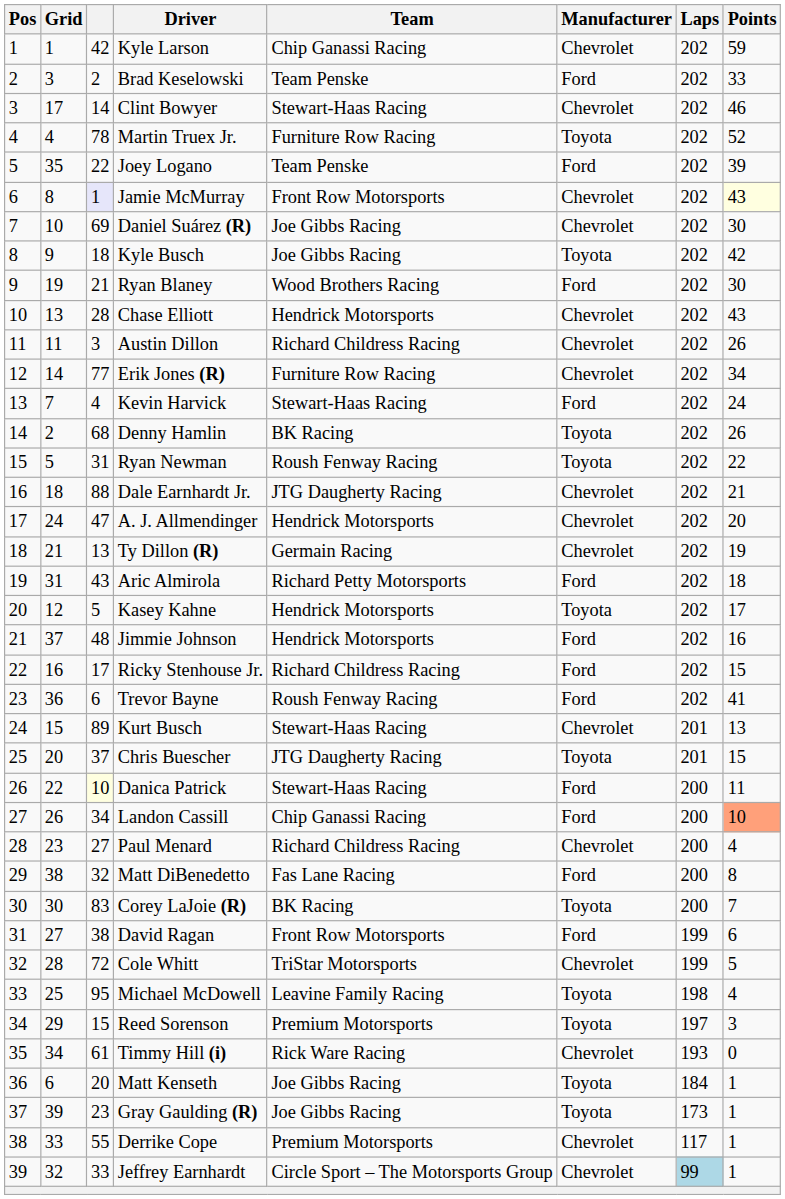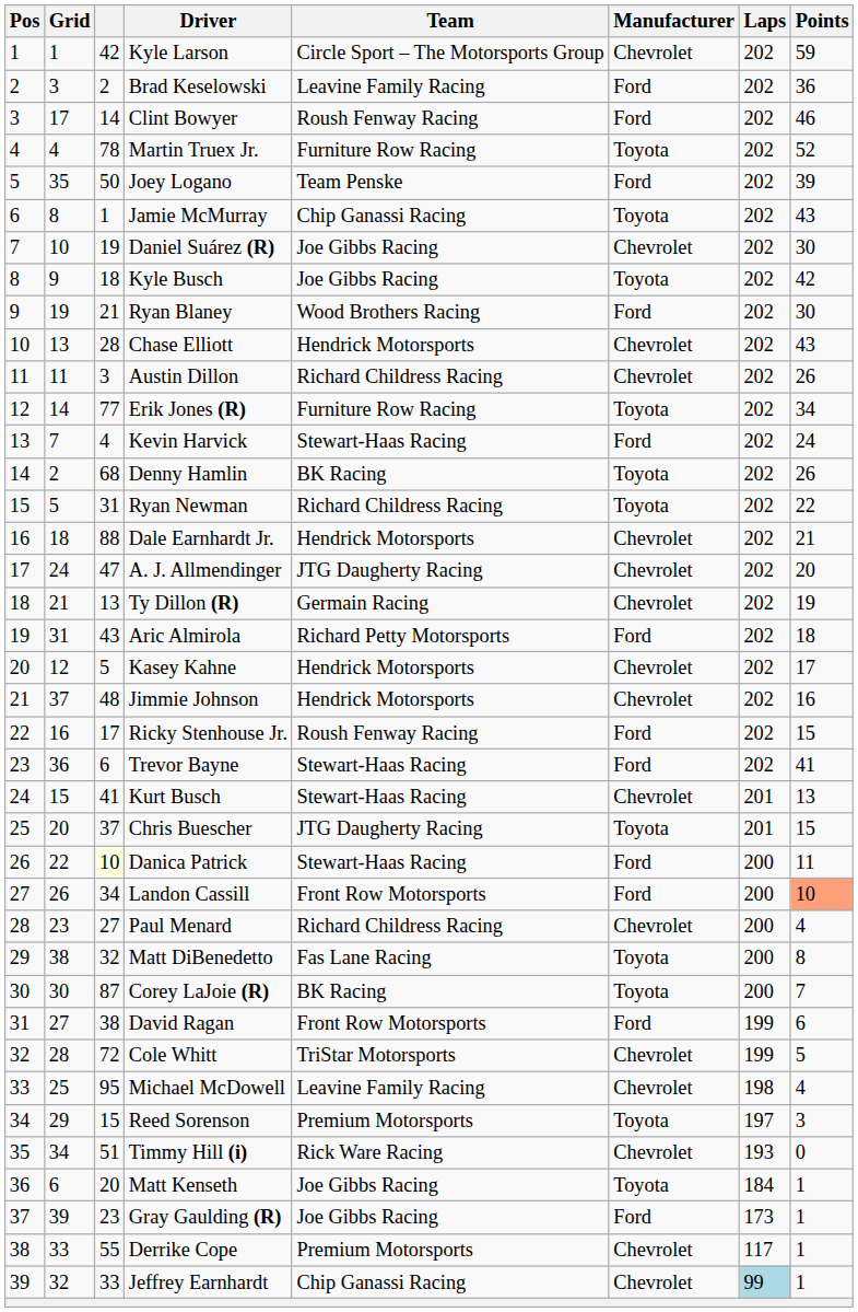 <table class="wikitable" style="font-size:98%">
 <tr>
 <th>Pos</th>
 <th>Grid</th>
 <th></th>
 <th>Driver</th>
 <th>Team</th>
 <th>Manufacturer</th>
 <th>Laps</th>
 <th>Points</th>
 </tr>
 <tr>
 <td>1</td>
 <td>1</td>
 <td>42</td>
 <td>Kyle Larson</td>
-<td>Chip Ganassi Racing</td>
+<td>Circle Sport – The Motorsports Group</td>
 <td>Chevrolet</td>
 <td>202</td>
 <td>59</td>
 </tr>
 <tr>
 <td>2</td>
 <td>3</td>
 <td>2</td>
 <td>Brad Keselowski</td>
-<td>Team Penske</td>
+<td>Leavine Family Racing</td>
 <td>Ford</td>
 <td>202</td>
-<td>33</td>
+<td>36</td>
 </tr>
 <tr>
 <td>3</td>
 <td>17</td>
 <td>14</td>
 <td>Clint Bowyer</td>
-<td>Stewart-Haas Racing</td>
-<td>Chevrolet</td>
+<td>Roush Fenway Racing</td>
+<td>Ford</td>
 <td>202</td>
 <td>46</td>
 </tr>
 <tr>
 <td>4</td>
 <td>4</td>
 <td>78</td>
 <td>Martin Truex Jr.</td>
 <td>Furniture Row Racing</td>
 <td>Toyota</td>
 <td>202</td>
 <td>52</td>
 </tr>
 <tr>
 <td>5</td>
 <td>35</td>
-<td>22</td>
+<td>50</td>
 <td>Joey Logano</td>
 <td>Team Penske</td>
 <td>Ford</td>
 <td>202</td>
 <td>39</td>
 </tr>
 <tr>
 <td>6</td>
 <td>8</td>
-<td style="background: lavender;">1</td>
+<td>1</td>
 <td>Jamie McMurray</td>
-<td>Front Row Motorsports</td>
-<td>Chevrolet</td>
+<td>Chip Ganassi Racing</td>
+<td>Toyota</td>
 <td>202</td>
-<td style="background: lightyellow;">43</td>
+<td>43</td>
 </tr>
 <tr>
 <td>7</td>
 <td>10</td>
-<td>69</td>
+<td>19</td>
 <td>Daniel Suárez <strong>(R)</strong></td>
 <td>Joe Gibbs Racing</td>
 <td>Chevrolet</td>
 <td>202</td>
 <td>30</td>
 </tr>
 <tr>
 <td>8</td>
 <td>9</td>
 <td>18</td>
 <td>Kyle Busch</td>
 <td>Joe Gibbs Racing</td>
 <td>Toyota</td>
 <td>202</td>
 <td>42</td>
 </tr>
 <tr>
 <td>9</td>
 <td>19</td>
 <td>21</td>
 <td>Ryan Blaney</td>
 <td>Wood Brothers Racing</td>
 <td>Ford</td>
 <td>202</td>
 <td>30</td>
 </tr>
 <tr>
 <td>10</td>
 <td>13</td>
 <td>28</td>
 <td>Chase Elliott</td>
 <td>Hendrick Motorsports</td>
 <td>Chevrolet</td>
 <td>202</td>
 <td>43</td>
 </tr>
 <tr>
 <td>11</td>
 <td>11</td>
 <td>3</td>
 <td>Austin Dillon</td>
 <td>Richard Childress Racing</td>
 <td>Chevrolet</td>
 <td>202</td>
 <td>26</td>
 </tr>
 <tr>
 <td>12</td>
 <td>14</td>
 <td>77</td>
 <td>Erik Jones <strong>(R)</strong></td>
 <td>Furniture Row Racing</td>
-<td>Chevrolet</td>
+<td>Toyota</td>
 <td>202</td>
 <td>34</td>
 </tr>
 <tr>
 <td>13</td>
 <td>7</td>
 <td>4</td>
 <td>Kevin Harvick</td>
 <td>Stewart-Haas Racing</td>
 <td>Ford</td>
 <td>202</td>
 <td>24</td>
 </tr>
 <tr>
 <td>14</td>
 <td>2</td>
 <td>68</td>
 <td>Denny Hamlin</td>
 <td>BK Racing</td>
 <td>Toyota</td>
 <td>202</td>
 <td>26</td>
 </tr>
 <tr>
 <td>15</td>
 <td>5</td>
 <td>31</td>
 <td>Ryan Newman</td>
-<td>Roush Fenway Racing</td>
+<td>Richard Childress Racing</td>
 <td>Toyota</td>
 <td>202</td>
 <td>22</td>
 </tr>
 <tr>
 <td>16</td>
 <td>18</td>
 <td>88</td>
 <td>Dale Earnhardt Jr.</td>
-<td>JTG Daugherty Racing</td>
+<td>Hendrick Motorsports</td>
 <td>Chevrolet</td>
 <td>202</td>
 <td>21</td>
 </tr>
 <tr>
 <td>17</td>
 <td>24</td>
 <td>47</td>
 <td>A. J. Allmendinger</td>
-<td>Hendrick Motorsports</td>
+<td>JTG Daugherty Racing</td>
 <td>Chevrolet</td>
 <td>202</td>
 <td>20</td>
 </tr>
 <tr>
 <td>18</td>
 <td>21</td>
 <td>13</td>
 <td>Ty Dillon <strong>(R)</strong></td>
 <td>Germain Racing</td>
 <td>Chevrolet</td>
 <td>202</td>
 <td>19</td>
 </tr>
 <tr>
 <td>19</td>
 <td>31</td>
 <td>43</td>
 <td>Aric Almirola</td>
 <td>Richard Petty Motorsports</td>
 <td>Ford</td>
 <td>202</td>
 <td>18</td>
 </tr>
 <tr>
 <td>20</td>
 <td>12</td>
 <td>5</td>
 <td>Kasey Kahne</td>
 <td>Hendrick Motorsports</td>
-<td>Toyota</td>
+<td>Chevrolet</td>
 <td>202</td>
 <td>17</td>
 </tr>
 <tr>
 <td>21</td>
 <td>37</td>
 <td>48</td>
 <td>Jimmie Johnson</td>
 <td>Hendrick Motorsports</td>
-<td>Ford</td>
+<td>Chevrolet</td>
 <td>202</td>
 <td>16</td>
 </tr>
 <tr>
 <td>22</td>
 <td>16</td>
 <td>17</td>
 <td>Ricky Stenhouse Jr.</td>
-<td>Richard Childress Racing</td>
+<td>Roush Fenway Racing</td>
 <td>Ford</td>
 <td>202</td>
 <td>15</td>
 </tr>
 <tr>
 <td>23</td>
 <td>36</td>
 <td>6</td>
 <td>Trevor Bayne</td>
-<td>Roush Fenway Racing</td>
+<td>Stewart-Haas Racing</td>
 <td>Ford</td>
 <td>202</td>
 <td>41</td>
 </tr>
 <tr>
 <td>24</td>
 <td>15</td>
-<td>89</td>
+<td>41</td>
 <td>Kurt Busch</td>
 <td>Stewart-Haas Racing</td>
 <td>Chevrolet</td>
 <td>201</td>
 <td>13</td>
 </tr>
 <tr>
 <td>25</td>
 <td>20</td>
 <td>37</td>
 <td>Chris Buescher</td>
 <td>JTG Daugherty Racing</td>
 <td>Toyota</td>
 <td>201</td>
 <td>15</td>
 </tr>
 <tr>
 <td>26</td>
 <td>22</td>
 <td style="background: lightyellow;">10</td>
 <td>Danica Patrick</td>
 <td>Stewart-Haas Racing</td>
 <td>Ford</td>
 <td>200</td>
 <td>11</td>
 </tr>
 <tr>
 <td>27</td>
 <td>26</td>
 <td>34</td>
 <td>Landon Cassill</td>
-<td>Chip Ganassi Racing</td>
+<td>Front Row Motorsports</td>
 <td>Ford</td>
 <td>200</td>
 <td style="background: lightsalmon;">10</td>
 </tr>
 <tr>
 <td>28</td>
 <td>23</td>
 <td>27</td>
 <td>Paul Menard</td>
 <td>Richard Childress Racing</td>
 <td>Chevrolet</td>
 <td>200</td>
 <td>4</td>
 </tr>
 <tr>
 <td>29</td>
 <td>38</td>
 <td>32</td>
 <td>Matt DiBenedetto</td>
 <td>Fas Lane Racing</td>
-<td>Ford</td>
+<td>Toyota</td>
 <td>200</td>
 <td>8</td>
 </tr>
 <tr>
 <td>30</td>
 <td>30</td>
-<td>83</td>
+<td>87</td>
 <td>Corey LaJoie <strong>(R)</strong></td>
 <td>BK Racing</td>
 <td>Toyota</td>
 <td>200</td>
 <td>7</td>
 </tr>
 <tr>
 <td>31</td>
 <td>27</td>
 <td>38</td>
 <td>David Ragan</td>
 <td>Front Row Motorsports</td>
 <td>Ford</td>
 <td>199</td>
 <td>6</td>
 </tr>
 <tr>
 <td>32</td>
 <td>28</td>
 <td>72</td>
 <td>Cole Whitt</td>
 <td>TriStar Motorsports</td>
 <td>Chevrolet</td>
 <td>199</td>
 <td>5</td>
 </tr>
 <tr>
 <td>33</td>
 <td>25</td>
 <td>95</td>
 <td>Michael McDowell</td>
 <td>Leavine Family Racing</td>
-<td>Toyota</td>
+<td>Chevrolet</td>
 <td>198</td>
 <td>4</td>
 </tr>
 <tr>
 <td>34</td>
 <td>29</td>
 <td>15</td>
 <td>Reed Sorenson</td>
 <td>Premium Motorsports</td>
 <td>Toyota</td>
 <td>197</td>
 <td>3</td>
 </tr>
 <tr>
 <td>35</td>
 <td>34</td>
-<td>61</td>
+<td>51</td>
 <td>Timmy Hill <strong>(i)</strong></td>
 <td>Rick Ware Racing</td>
 <td>Chevrolet</td>
 <td>193</td>
 <td>0</td>
 </tr>
 <tr>
 <td>36</td>
 <td>6</td>
 <td>20</td>
 <td>Matt Kenseth</td>
 <td>Joe Gibbs Racing</td>
 <td>Toyota</td>
 <td>184</td>
 <td>1</td>
 </tr>
 <tr>
 <td>37</td>
 <td>39</td>
 <td>23</td>
 <td>Gray Gaulding <strong>(R)</strong></td>
 <td>Joe Gibbs Racing</td>
-<td>Toyota</td>
+<td>Ford</td>
 <td>173</td>
 <td>1</td>
 </tr>
 <tr>
 <td>38</td>
 <td>33</td>
 <td>55</td>
 <td>Derrike Cope</td>
 <td>Premium Motorsports</td>
 <td>Chevrolet</td>
 <td>117</td>
 <td>1</td>
 </tr>
 <tr>
 <td>39</td>
 <td>32</td>
 <td>33</td>
 <td>Jeffrey Earnhardt</td>
-<td>Circle Sport – The Motorsports Group</td>
+<td>Chip Ganassi Racing</td>
 <td>Chevrolet</td>
 <td style="background: lightblue;">99</td>
 <td>1</td>
 </tr>
 <tr>
 <th colspan="8"></th>
 </tr>
 </table>
